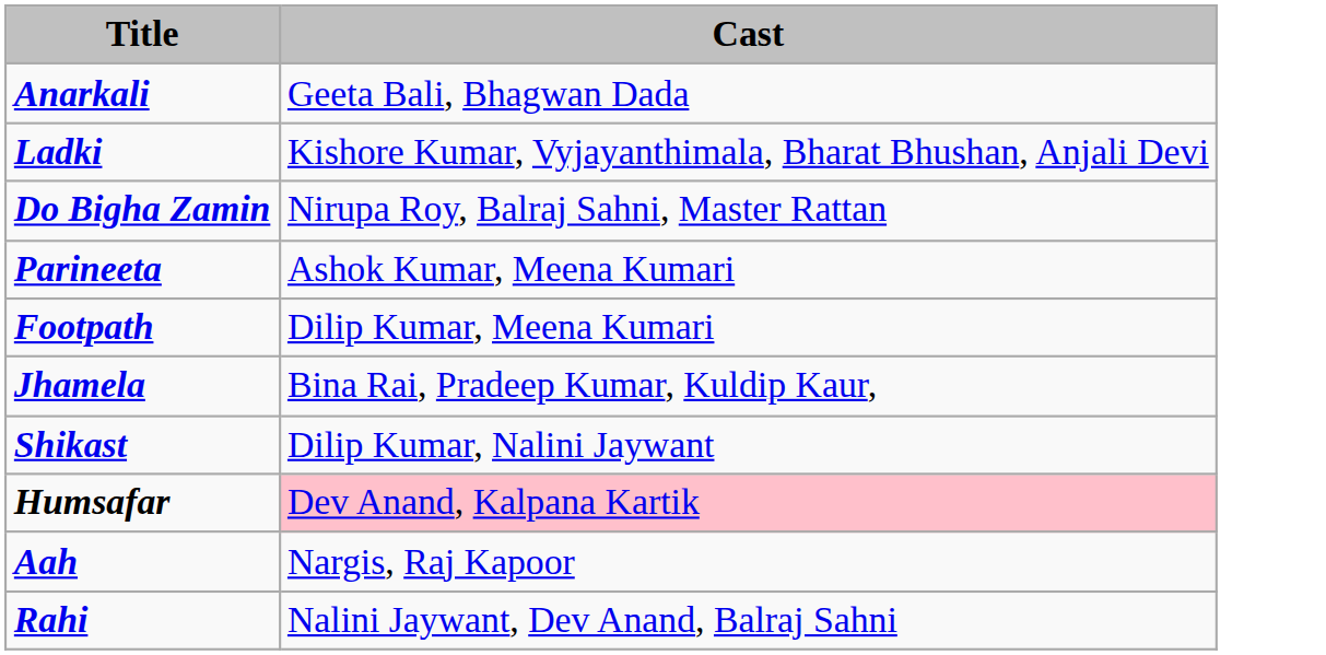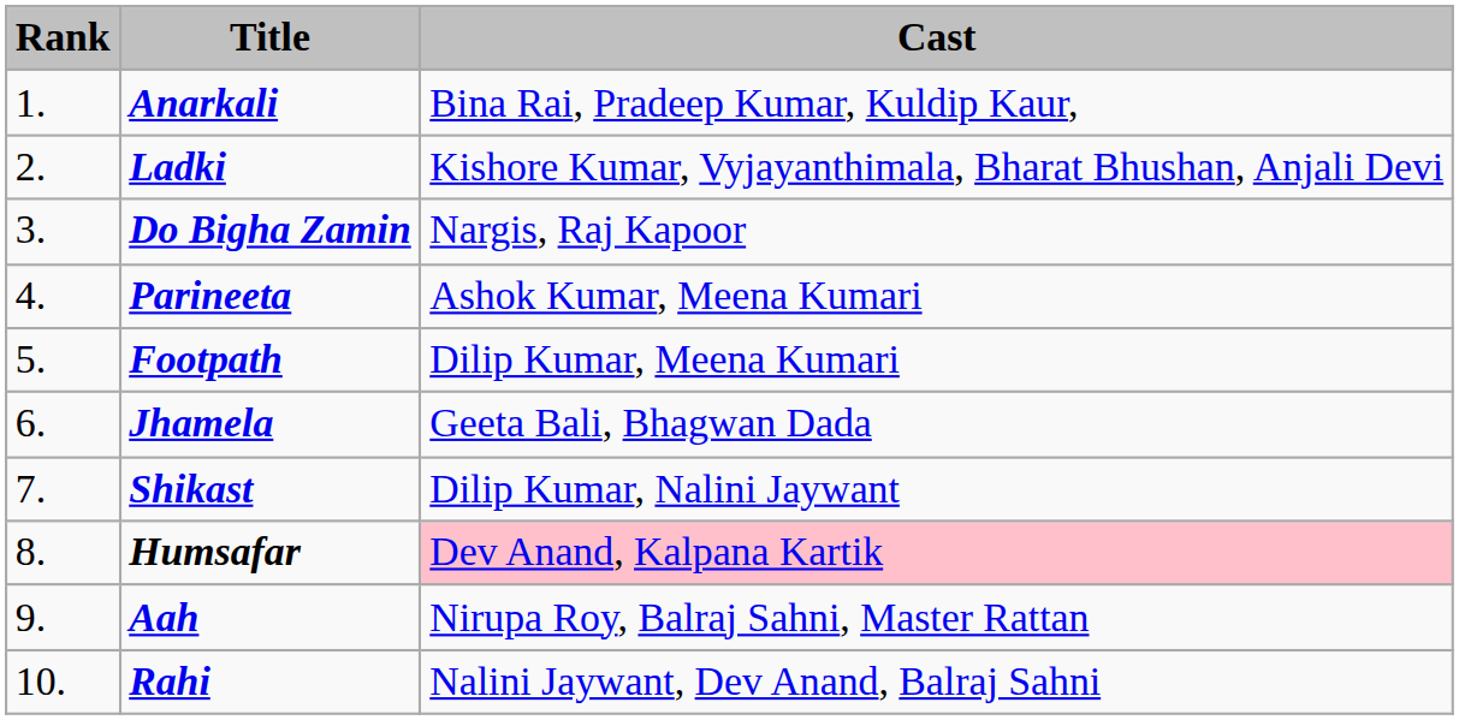 <table class="wikitable">
 <tr bgcolor="silver" align="center">
+<td rowspan="1"><strong>Rank</strong></td>
 <td rowspan="1"><strong>Title</strong></td>
 <td rowspan="1"><strong>Cast</strong></td>
 </tr>
 <tr>
+<td>1.</td>
 <td><strong><em><a href='#'>Anarkali</a></em></strong></td>
-<td><a href='#'>Geeta Bali</a>, <a href='#'>Bhagwan Dada</a></td>
+<td><a href='#'>Bina Rai</a>, <a href='#'>Pradeep Kumar</a>, <a href='#'>Kuldip Kaur</a>,</td>
 </tr>
 <tr>
+<td>2.</td>
 <td><strong><em><a href='#'>Ladki</a></em></strong></td>
 <td><a href='#'>Kishore Kumar</a>, <a href='#'>Vyjayanthimala</a>, <a href='#'>Bharat Bhushan</a>, <a href='#'>Anjali Devi</a></td>
 </tr>
 <tr>
+<td>3.</td>
 <td><strong><em><a href='#'>Do Bigha Zamin</a></em></strong></td>
-<td><a href='#'>Nirupa Roy</a>, <a href='#'>Balraj Sahni</a>, <a href='#'>Master Rattan</a></td>
+<td><a href='#'>Nargis</a>, <a href='#'>Raj Kapoor</a></td>
 </tr>
 <tr>
+<td>4.</td>
 <td><strong><em><a href='#'>Parineeta</a></em></strong></td>
 <td><a href='#'>Ashok Kumar</a>, <a href='#'>Meena Kumari</a></td>
 </tr>
 <tr>
+<td>5.</td>
 <td><strong><em><a href='#'>Footpath</a></em></strong></td>
 <td><a href='#'>Dilip Kumar</a>, <a href='#'>Meena Kumari</a></td>
 </tr>
 <tr>
+<td>6.</td>
 <td><strong><em><a href='#'>Jhamela</a></em></strong></td>
-<td><a href='#'>Bina Rai</a>, <a href='#'>Pradeep Kumar</a>, <a href='#'>Kuldip Kaur</a>,</td>
+<td><a href='#'>Geeta Bali</a>, <a href='#'>Bhagwan Dada</a></td>
 </tr>
 <tr>
+<td>7.</td>
 <td><strong><em><a href='#'>Shikast</a></em></strong></td>
 <td><a href='#'>Dilip Kumar</a>, <a href='#'>Nalini Jaywant</a></td>
 </tr>
 <tr>
+<td>8.</td>
 <td><strong><em>Humsafar</em></strong></td>
 <td style="background: pink;"><a href='#'>Dev Anand</a>, <a href='#'>Kalpana Kartik</a></td>
 </tr>
 <tr>
+<td>9.</td>
 <td><strong><em><a href='#'>Aah</a></em></strong></td>
-<td><a href='#'>Nargis</a>, <a href='#'>Raj Kapoor</a></td>
+<td><a href='#'>Nirupa Roy</a>, <a href='#'>Balraj Sahni</a>, <a href='#'>Master Rattan</a></td>
 </tr>
 <tr>
+<td>10.</td>
 <td><strong><em><a href='#'>Rahi</a></em></strong></td>
 <td><a href='#'>Nalini Jaywant</a>, <a href='#'>Dev Anand</a>, <a href='#'>Balraj Sahni</a></td>
 </tr>
 </table>
